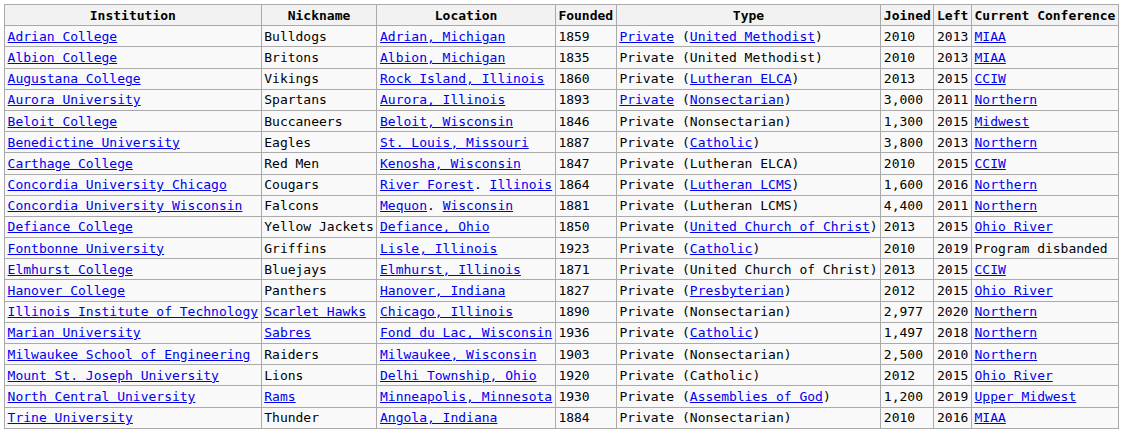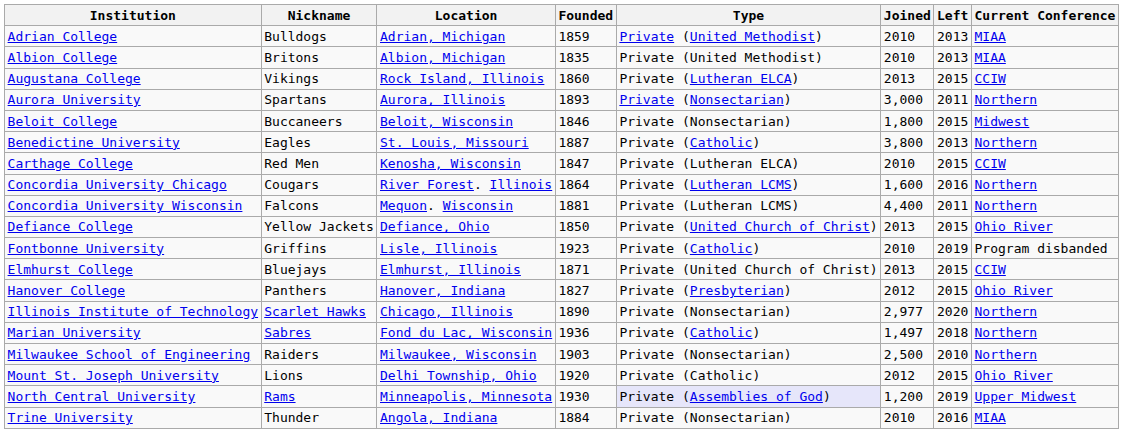 <table class="wikitable sortable">
 <tr>
 <th>Institution</th>
 <th>Nickname</th>
 <th>Location</th>
 <th>Founded</th>
 <th>Type</th>
 <th>Joined</th>
 <th>Left</th>
 <th>Current Conference</th>
 </tr>
 <tr>
 <td><a href='#'>Adrian College</a></td>
 <td>Bulldogs</td>
 <td><a href='#'>Adrian, Michigan</a></td>
 <td>1859</td>
 <td><a href='#'>Private</a> (<a href='#'>United Methodist</a>)</td>
 <td>2010</td>
 <td>2013</td>
 <td><a href='#'>MIAA</a></td>
 </tr>
 <tr>
 <td><a href='#'>Albion College</a></td>
 <td>Britons</td>
 <td><a href='#'>Albion, Michigan</a></td>
 <td>1835</td>
 <td>Private (United Methodist)</td>
 <td>2010</td>
 <td>2013</td>
 <td><a href='#'>MIAA</a></td>
 </tr>
 <tr>
 <td><a href='#'>Augustana College</a></td>
 <td>Vikings</td>
 <td><a href='#'>Rock Island, Illinois</a></td>
 <td>1860</td>
 <td>Private (<a href='#'>Lutheran ELCA</a>)</td>
 <td>2013</td>
 <td>2015</td>
 <td><a href='#'>CCIW</a></td>
 </tr>
 <tr>
 <td><a href='#'>Aurora University</a></td>
 <td>Spartans</td>
 <td><a href='#'>Aurora, Illinois</a></td>
 <td>1893</td>
 <td><a href='#'>Private</a> (<a href='#'>Nonsectarian</a>)</td>
 <td>3,000</td>
 <td>2011</td>
 <td><a href='#'>Northern</a></td>
 </tr>
 <tr>
 <td><a href='#'>Beloit College</a></td>
 <td>Buccaneers</td>
 <td><a href='#'>Beloit, Wisconsin</a></td>
 <td>1846</td>
 <td>Private (Nonsectarian)</td>
-<td>1,300</td>
+<td>1,800</td>
 <td>2015</td>
 <td><a href='#'>Midwest</a></td>
 </tr>
 <tr>
 <td><a href='#'>Benedictine University</a></td>
 <td>Eagles</td>
 <td><a href='#'>St. Louis, Missouri</a></td>
 <td>1887</td>
 <td>Private (<a href='#'>Catholic</a>)</td>
 <td>3,800</td>
 <td>2013</td>
 <td><a href='#'>Northern</a></td>
 </tr>
 <tr>
 <td><a href='#'>Carthage College</a></td>
 <td>Red Men</td>
 <td><a href='#'>Kenosha, Wisconsin</a></td>
 <td>1847</td>
 <td>Private (Lutheran ELCA)</td>
 <td>2010</td>
 <td>2015</td>
 <td><a href='#'>CCIW</a></td>
 </tr>
 <tr>
 <td><a href='#'>Concordia University Chicago</a></td>
 <td>Cougars</td>
 <td><a href='#'>River Forest</a>. <a href='#'>Illinois</a></td>
 <td>1864</td>
 <td>Private (<a href='#'>Lutheran LCMS</a>)</td>
 <td>1,600</td>
 <td>2016</td>
 <td><a href='#'>Northern</a></td>
 </tr>
 <tr>
 <td><a href='#'>Concordia University Wisconsin</a></td>
 <td>Falcons</td>
 <td><a href='#'>Mequon</a>. <a href='#'>Wisconsin</a></td>
 <td>1881</td>
 <td>Private (Lutheran LCMS)</td>
 <td>4,400</td>
 <td>2011</td>
 <td><a href='#'>Northern</a></td>
 </tr>
 <tr>
 <td><a href='#'>Defiance College</a></td>
 <td>Yellow Jackets</td>
 <td><a href='#'>Defiance, Ohio</a></td>
 <td>1850</td>
 <td>Private (<a href='#'>United Church of Christ</a>)</td>
 <td>2013</td>
 <td>2015</td>
 <td><a href='#'>Ohio River</a></td>
 </tr>
 <tr>
 <td><a href='#'>Fontbonne University</a></td>
 <td>Griffins</td>
 <td><a href='#'>Lisle, Illinois</a></td>
 <td>1923</td>
 <td>Private (<a href='#'>Catholic</a>)</td>
 <td>2010</td>
 <td>2019</td>
 <td>Program disbanded</td>
 </tr>
 <tr>
 <td><a href='#'>Elmhurst College</a></td>
 <td>Bluejays</td>
 <td><a href='#'>Elmhurst, Illinois</a></td>
 <td>1871</td>
 <td>Private (United Church of Christ)</td>
 <td>2013</td>
 <td>2015</td>
 <td><a href='#'>CCIW</a></td>
 </tr>
 <tr>
 <td><a href='#'>Hanover College</a></td>
 <td>Panthers</td>
 <td><a href='#'>Hanover, Indiana</a></td>
 <td>1827</td>
 <td>Private (<a href='#'>Presbyterian</a>)</td>
 <td>2012</td>
 <td>2015</td>
 <td><a href='#'>Ohio River</a></td>
 </tr>
 <tr>
 <td><a href='#'>Illinois Institute of Technology</a></td>
 <td><a href='#'>Scarlet Hawks</a></td>
 <td><a href='#'>Chicago, Illinois</a></td>
 <td>1890</td>
 <td>Private (Nonsectarian)</td>
 <td>2,977</td>
 <td>2020</td>
 <td><a href='#'>Northern</a></td>
 </tr>
 <tr>
 <td><a href='#'>Marian University</a></td>
 <td><a href='#'>Sabres</a></td>
 <td><a href='#'>Fond du Lac, Wisconsin</a></td>
 <td>1936</td>
 <td>Private (<a href='#'>Catholic</a>)</td>
 <td>1,497</td>
 <td>2018</td>
 <td><a href='#'>Northern</a></td>
 </tr>
 <tr>
 <td><a href='#'>Milwaukee School of Engineering</a></td>
 <td>Raiders</td>
 <td><a href='#'>Milwaukee, Wisconsin</a></td>
 <td>1903</td>
 <td>Private (Nonsectarian)</td>
 <td>2,500</td>
 <td>2010</td>
 <td><a href='#'>Northern</a></td>
 </tr>
 <tr>
 <td><a href='#'>Mount St. Joseph University</a></td>
 <td>Lions</td>
 <td><a href='#'>Delhi Township, Ohio</a></td>
 <td>1920</td>
 <td>Private (Catholic)</td>
 <td>2012</td>
 <td>2015</td>
 <td><a href='#'>Ohio River</a></td>
 </tr>
 <tr>
 <td><a href='#'>North Central University</a></td>
 <td><a href='#'>Rams</a></td>
 <td><a href='#'>Minneapolis, Minnesota</a></td>
 <td>1930</td>
-<td>Private (<a href='#'>Assemblies of God</a>)</td>
+<td style="background: lavender;">Private (<a href='#'>Assemblies of God</a>)</td>
 <td>1,200</td>
 <td>2019</td>
 <td><a href='#'>Upper Midwest</a></td>
 </tr>
 <tr>
 <td><a href='#'>Trine University</a></td>
 <td>Thunder</td>
 <td><a href='#'>Angola, Indiana</a></td>
 <td>1884</td>
 <td>Private (Nonsectarian)</td>
 <td>2010</td>
 <td>2016</td>
 <td><a href='#'>MIAA</a></td>
 </tr>
 </table>
